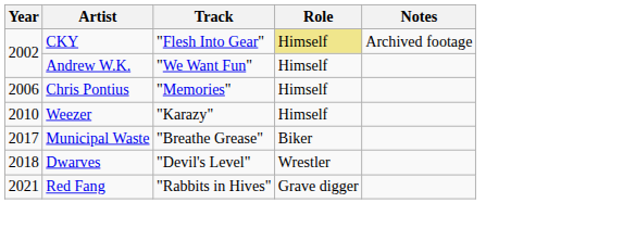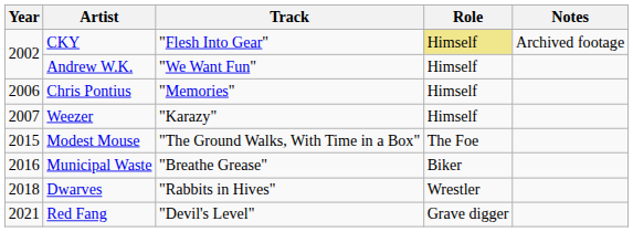 <table class="wikitable">
 <tr>
 <th>Year</th>
 <th>Artist</th>
 <th>Track</th>
 <th>Role</th>
 <th>Notes</th>
 </tr>
 <tr>
 <td rowspan="2">2002</td>
 <td><a href='#'>CKY</a></td>
 <td>"<a href='#'>Flesh Into Gear</a>"</td>
 <td style="background: khaki;">Himself</td>
 <td>Archived footage</td>
 </tr>
 <tr>
 <td><a href='#'>Andrew W.K.</a></td>
 <td>"<a href='#'>We Want Fun</a>"</td>
 <td>Himself</td>
 <td></td>
 </tr>
 <tr>
 <td>2006</td>
 <td><a href='#'>Chris Pontius</a></td>
 <td>"<a href='#'>Memories</a>"</td>
 <td>Himself</td>
 <td></td>
 </tr>
 <tr>
-<td>2010</td>
+<td>2007</td>
 <td><a href='#'>Weezer</a></td>
 <td>"Karazy"</td>
 <td>Himself</td>
 <td></td>
 </tr>
 <tr>
-<td>2017</td>
+<td>2015</td>
+<td><a href='#'>Modest Mouse</a></td>
+<td>"The Ground Walks, With Time in a Box"</td>
+<td>The Foe</td>
+<td></td>
+</tr>
+<tr>
+<td>2016</td>
 <td><a href='#'>Municipal Waste</a></td>
 <td>"Breathe Grease"</td>
 <td>Biker</td>
 <td></td>
 </tr>
 <tr>
 <td>2018</td>
 <td><a href='#'>Dwarves</a></td>
-<td>"Devil's Level"</td>
+<td>"Rabbits in Hives"</td>
 <td>Wrestler</td>
 <td></td>
 </tr>
 <tr>
 <td>2021</td>
 <td><a href='#'>Red Fang</a></td>
-<td>"Rabbits in Hives"</td>
+<td>"Devil's Level"</td>
 <td>Grave digger</td>
 <td></td>
 </tr>
 </table>
